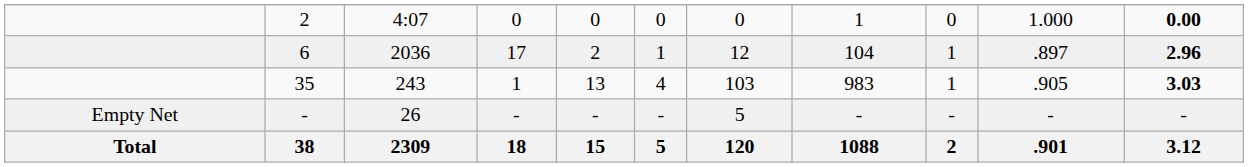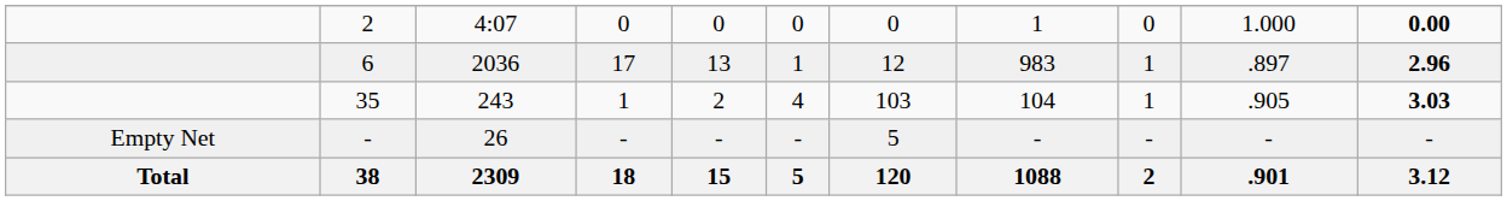 <table class="wikitable sortable" width ="1000">
 <tr align="center">
 </tr>
 <tr align="center" bgcolor="">
 <td></td>
 <td>2</td>
 <td>4:07</td>
 <td>0</td>
 <td>0</td>
 <td>0</td>
 <td>0</td>
 <td>1</td>
 <td>0</td>
 <td>1.000</td>
 <td><strong>0.00</strong></td>
 </tr>
 <tr align="center" bgcolor="f0f0f0">
 <td></td>
 <td>6</td>
 <td>2036</td>
 <td>17</td>
-<td>2</td>
+<td>13</td>
 <td>1</td>
 <td>12</td>
-<td>104</td>
+<td>983</td>
 <td>1</td>
 <td>.897</td>
 <td><strong>2.96</strong></td>
 </tr>
 <tr align="center" bgcolor="">
 <td></td>
 <td>35</td>
 <td>243</td>
 <td>1</td>
-<td>13</td>
+<td>2</td>
 <td>4</td>
 <td>103</td>
-<td>983</td>
+<td>104</td>
 <td>1</td>
 <td>.905</td>
 <td><strong>3.03</strong></td>
 </tr>
 <tr align="center" bgcolor="f0f0f0">
 <td>Empty Net</td>
 <td>-</td>
 <td>26</td>
 <td>-</td>
 <td>-</td>
 <td>-</td>
 <td>5</td>
 <td>-</td>
 <td>-</td>
 <td>-</td>
 <td>-</td>
 </tr>
 <tr>
 <th>Total</th>
 <th>38</th>
 <th>2309</th>
 <th>18</th>
 <th>15</th>
 <th>5</th>
 <th>120</th>
 <th>1088</th>
 <th>2</th>
 <th>.901</th>
 <th>3.12</th>
 </tr>
 </table>
